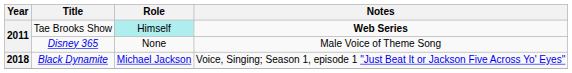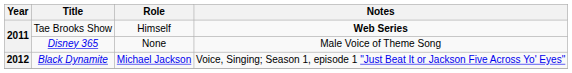 <table class="wikitable" style="text-align: center;">
 <tr>
 <th scope="col">Year</th>
 <th scope="col">Title</th>
 <th scope="col">Role</th>
 <th scope="col">Notes</th>
 </tr>
 <tr>
 <th rowspan="2">2011</th>
 <td>Tae Brooks Show</td>
-<td style="background: paleturquoise;">Himself</td>
+<td>Himself</td>
 <td><strong>Web Series</strong></td>
 </tr>
 <tr>
 <td><a href='#'><em>Disney 365</em></a></td>
 <td>None</td>
 <td>Male Voice of Theme Song</td>
 </tr>
 <tr>
-<th scope="row">2018</th>
+<th scope="row">2012</th>
 <td><em><a href='#'>Black Dynamite</a></em></td>
 <td><a href='#'>Michael Jackson</a></td>
 <td>Voice, Singing; Season 1, episode 1 <a href='#'>"Just Beat It or Jackson Five Across Yo' Eyes"</a></td>
 </tr>
 <tr>
 </tr>
 </table>
